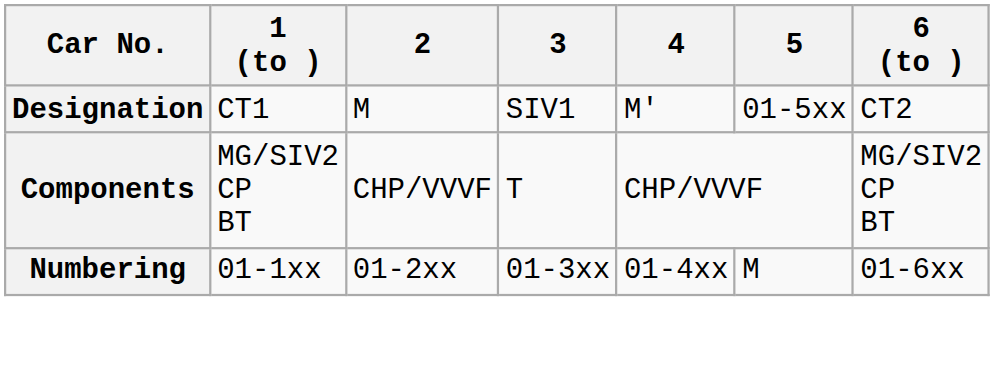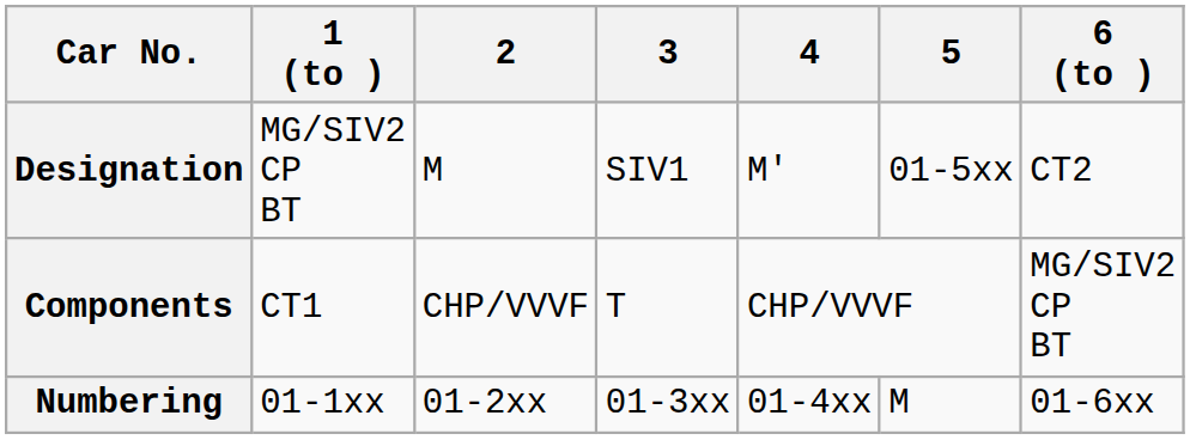 <table class="wikitable">
 <tr>
 <th>Car No.</th>
 <th>1<br>(to )</th>
 <th>2</th>
 <th>3</th>
 <th>4</th>
 <th>5</th>
 <th>6<br>(to )</th>
 </tr>
 <tr>
 <th>Designation</th>
-<td>CT1</td>
+<td>MG/SIV2<br>CP<br>BT</td>
 <td>M</td>
 <td>SIV1</td>
 <td>M'</td>
 <td>01-5xx</td>
 <td>CT2</td>
 </tr>
 <tr>
 <th>Components</th>
-<td>MG/SIV2<br>CP<br>BT</td>
+<td>CT1</td>
 <td>CHP/VVVF</td>
 <td>T</td>
 <td colspan="2">CHP/VVVF</td>
 <td>MG/SIV2<br>CP<br>BT</td>
 </tr>
 <tr>
 <th>Numbering</th>
 <td>01-1xx</td>
 <td>01-2xx</td>
 <td>01-3xx</td>
 <td>01-4xx</td>
 <td>M</td>
 <td>01-6xx</td>
 </tr>
 </table>
